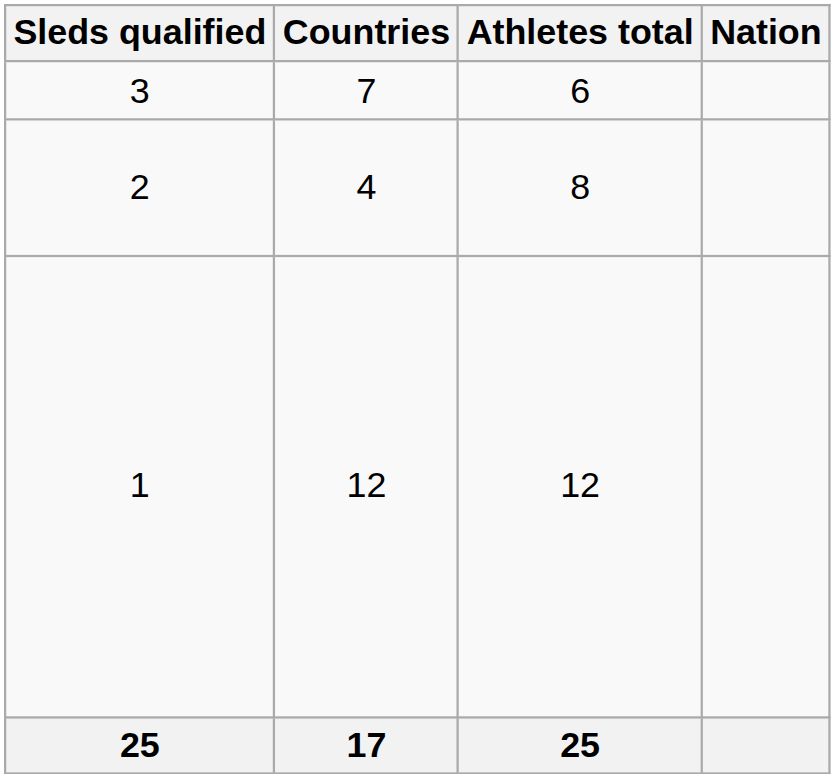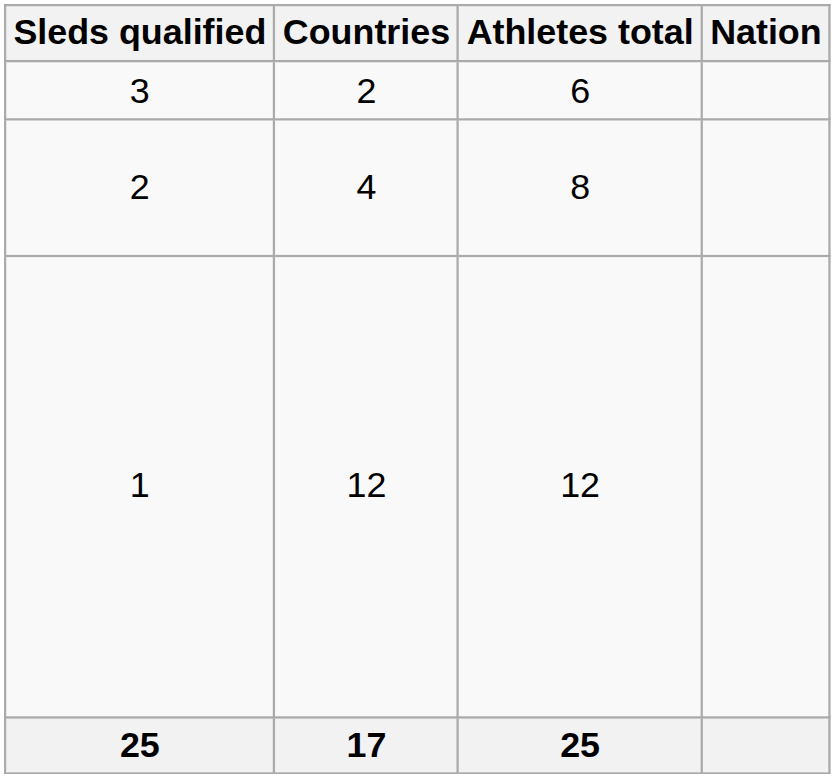 <table class="wikitable">
 <tr>
 <th>Sleds qualified</th>
 <th>Countries</th>
 <th>Athletes total</th>
 <th>Nation</th>
 </tr>
 <tr>
 <td align=center>3</td>
-<td align=center>7</td>
+<td align=center>2</td>
 <td align=center>6</td>
 <td><br></td>
 </tr>
 <tr>
 <td align=center>2</td>
 <td align=center>4</td>
 <td align=center>8</td>
 <td><br><br><br></td>
 </tr>
 <tr>
 <td align=center>1</td>
 <td align=center>12</td>
 <td align=center>12</td>
 <td><br><br><br><br><br><br><br><br><br><br><s></s><br></td>
 </tr>
 <tr>
 <th>25</th>
 <th>17</th>
 <th>25</th>
 <th></th>
 </tr>
 </table>
